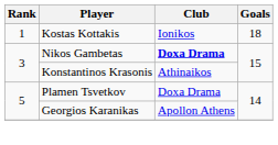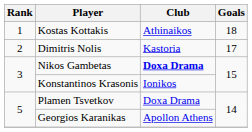 <table class="wikitable" style="text-align:center">
 <tr>
 <th>Rank</th>
 <th>Player</th>
 <th>Club</th>
 <th>Goals</th>
 </tr>
 <tr>
 <td>1</td>
 <td align="left"> Kostas Kottakis</td>
-<td align="left"><a href='#'>Ionikos</a></td>
+<td align="left"><a href='#'>Athinaikos</a></td>
 <td>18</td>
+</tr>
+<tr>
+<td>2</td>
+<td align="left"> Dimitris Nolis</td>
+<td align="left"><a href='#'>Kastoria</a></td>
+<td>17</td>
 </tr>
 <tr>
 <td rowspan="2">3</td>
 <td align="left"> Nikos Gambetas</td>
 <td align="left"><strong><a href='#'>Doxa Drama</a></strong></td>
 <td rowspan="2">15</td>
 </tr>
 <tr>
 <td align="left"> Konstantinos Krasonis</td>
-<td align="left"><a href='#'>Athinaikos</a></td>
+<td align="left"><a href='#'>Ionikos</a></td>
 </tr>
 <tr>
 <td rowspan="2">5</td>
 <td align="left"> Plamen Tsvetkov</td>
 <td align="left"><a href='#'>Doxa Drama</a></td>
 <td rowspan="2">14</td>
 </tr>
 <tr>
 <td align="left"> Georgios Karanikas</td>
 <td align="left"><a href='#'>Apollon Athens</a></td>
 </tr>
 <tr>
 </tr>
 </table>
